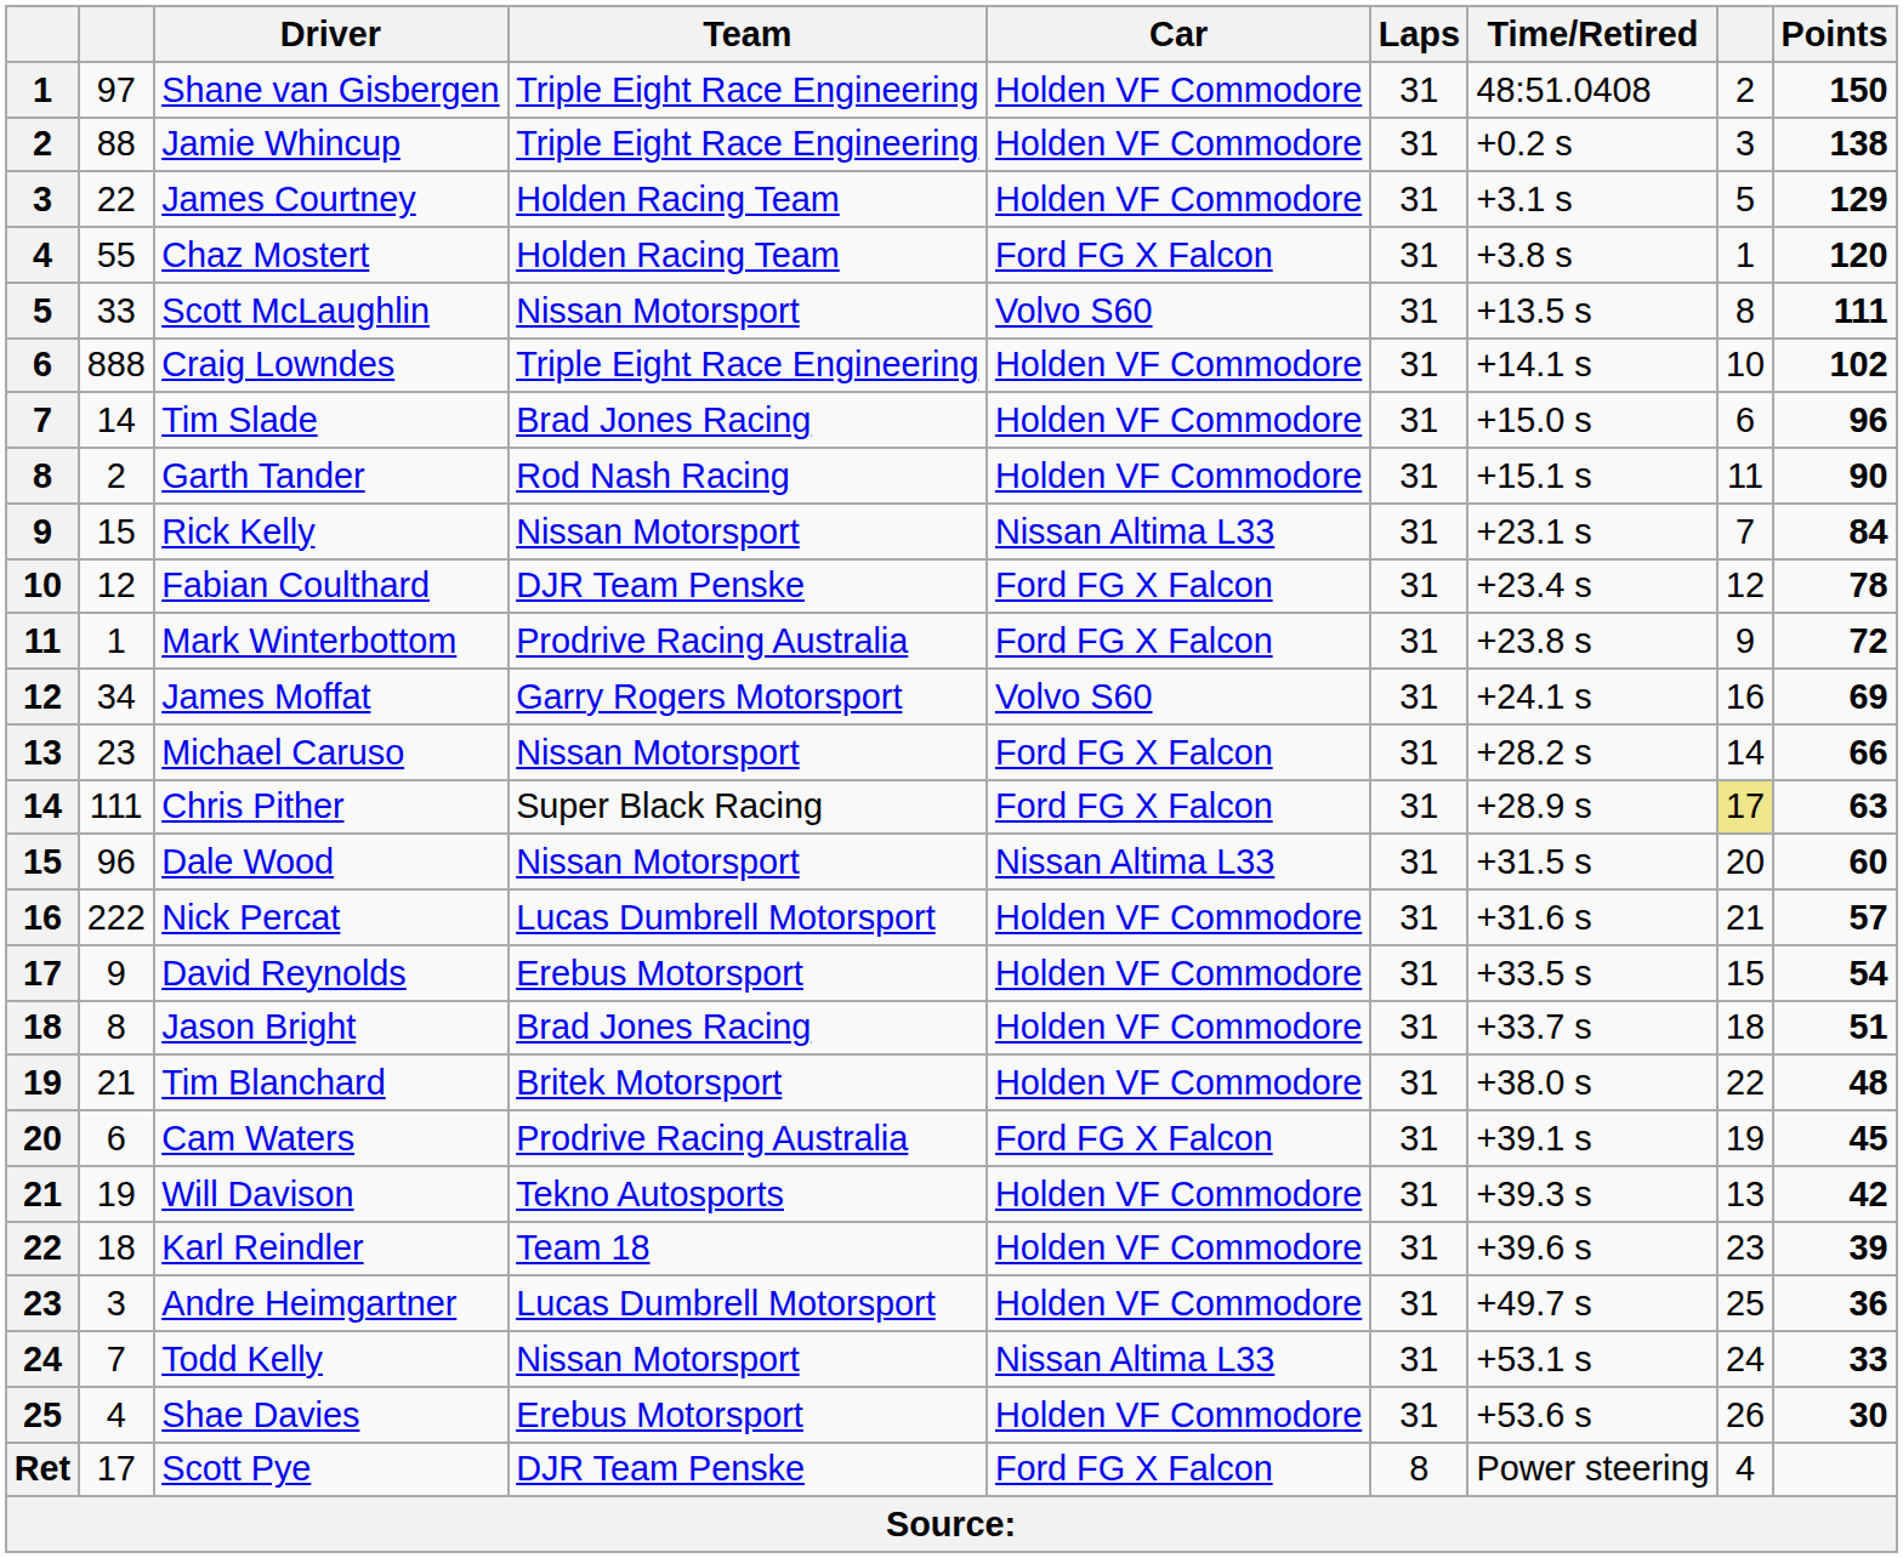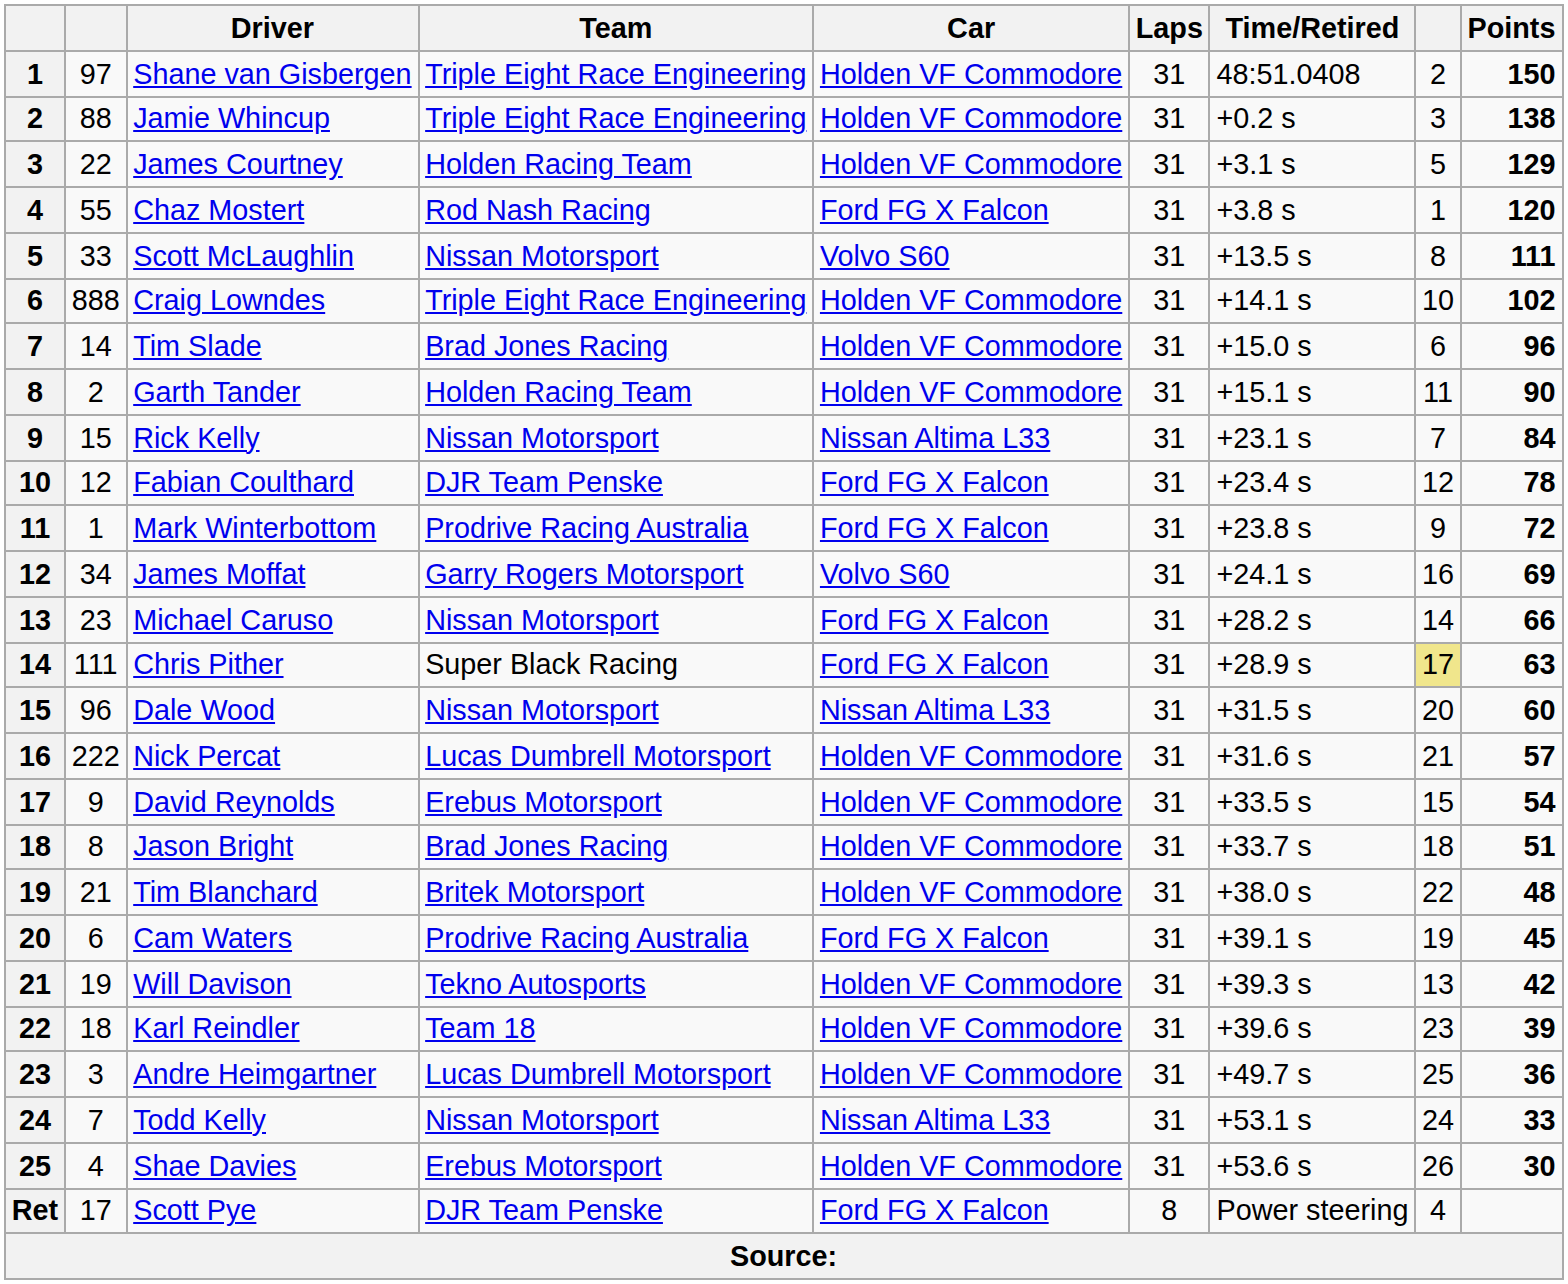 <table class="wikitable" style="font-size: 90%">
 <tr>
 <th></th>
 <th></th>
 <th>Driver</th>
 <th>Team</th>
 <th>Car</th>
 <th>Laps</th>
 <th>Time/Retired</th>
 <th></th>
 <th>Points</th>
 </tr>
 <tr>
 <th>1</th>
 <td align="center">97</td>
 <td> <a href='#'>Shane van Gisbergen</a></td>
 <td><a href='#'>Triple Eight Race Engineering</a></td>
 <td><a href='#'>Holden VF Commodore</a></td>
 <td align="center">31</td>
 <td>48:51.0408</td>
 <td align="center">2</td>
 <td align="right"><strong>150</strong></td>
 </tr>
 <tr>
 <th>2</th>
 <td align="center">88</td>
 <td> <a href='#'>Jamie Whincup</a></td>
 <td><a href='#'>Triple Eight Race Engineering</a></td>
 <td><a href='#'>Holden VF Commodore</a></td>
 <td align="center">31</td>
 <td>+0.2 s</td>
 <td align="center">3</td>
 <td align="right"><strong>138</strong></td>
 </tr>
 <tr>
 <th>3</th>
 <td align="center">22</td>
 <td> <a href='#'>James Courtney</a></td>
 <td><a href='#'>Holden Racing Team</a></td>
 <td><a href='#'>Holden VF Commodore</a></td>
 <td align="center">31</td>
 <td>+3.1 s</td>
 <td align="center">5</td>
 <td align="right"><strong>129</strong></td>
 </tr>
 <tr>
 <th>4</th>
 <td align="center">55</td>
 <td> <a href='#'>Chaz Mostert</a></td>
-<td><a href='#'>Holden Racing Team</a></td>
+<td><a href='#'>Rod Nash Racing</a></td>
 <td><a href='#'>Ford FG X Falcon</a></td>
 <td align="center">31</td>
 <td>+3.8 s</td>
 <td align="center">1</td>
 <td align="right"><strong>120</strong></td>
 </tr>
 <tr>
 <th>5</th>
 <td align="center">33</td>
 <td> <a href='#'>Scott McLaughlin</a></td>
 <td><a href='#'>Nissan Motorsport</a></td>
 <td><a href='#'>Volvo S60</a></td>
 <td align="center">31</td>
 <td>+13.5 s</td>
 <td align="center">8</td>
 <td align="right"><strong>111</strong></td>
 </tr>
 <tr>
 <th>6</th>
 <td align="center">888</td>
 <td> <a href='#'>Craig Lowndes</a></td>
 <td><a href='#'>Triple Eight Race Engineering</a></td>
 <td><a href='#'>Holden VF Commodore</a></td>
 <td align="center">31</td>
 <td>+14.1 s</td>
 <td align="center">10</td>
 <td align="right"><strong>102</strong></td>
 </tr>
 <tr>
 <th>7</th>
 <td align="center">14</td>
 <td> <a href='#'>Tim Slade</a></td>
 <td><a href='#'>Brad Jones Racing</a></td>
 <td><a href='#'>Holden VF Commodore</a></td>
 <td align="center">31</td>
 <td>+15.0 s</td>
 <td align="center">6</td>
 <td align="right"><strong>96</strong></td>
 </tr>
 <tr>
 <th>8</th>
 <td align="center">2</td>
 <td> <a href='#'>Garth Tander</a></td>
-<td><a href='#'>Rod Nash Racing</a></td>
+<td><a href='#'>Holden Racing Team</a></td>
 <td><a href='#'>Holden VF Commodore</a></td>
 <td align="center">31</td>
 <td>+15.1 s</td>
 <td align="center">11</td>
 <td align="right"><strong>90</strong></td>
 </tr>
 <tr>
 <th>9</th>
 <td align="center">15</td>
 <td> <a href='#'>Rick Kelly</a></td>
 <td><a href='#'>Nissan Motorsport</a></td>
 <td><a href='#'>Nissan Altima L33</a></td>
 <td align="center">31</td>
 <td>+23.1 s</td>
 <td align="center">7</td>
 <td align="right"><strong>84</strong></td>
 </tr>
 <tr>
 <th>10</th>
 <td align="center">12</td>
 <td> <a href='#'>Fabian Coulthard</a></td>
 <td><a href='#'>DJR Team Penske</a></td>
 <td><a href='#'>Ford FG X Falcon</a></td>
 <td align="center">31</td>
 <td>+23.4 s</td>
 <td align="center">12</td>
 <td align="right"><strong>78</strong></td>
 </tr>
 <tr>
 <th>11</th>
 <td align="center">1</td>
 <td> <a href='#'>Mark Winterbottom</a></td>
 <td><a href='#'>Prodrive Racing Australia</a></td>
 <td><a href='#'>Ford FG X Falcon</a></td>
 <td align="center">31</td>
 <td>+23.8 s</td>
 <td align="center">9</td>
 <td align="right"><strong>72</strong></td>
 </tr>
 <tr>
 <th>12</th>
 <td align="center">34</td>
 <td> <a href='#'>James Moffat</a></td>
 <td><a href='#'>Garry Rogers Motorsport</a></td>
 <td><a href='#'>Volvo S60</a></td>
 <td align="center">31</td>
 <td>+24.1 s</td>
 <td align="center">16</td>
 <td align="right"><strong>69</strong></td>
 </tr>
 <tr>
 <th>13</th>
 <td align="center">23</td>
 <td> <a href='#'>Michael Caruso</a></td>
 <td><a href='#'>Nissan Motorsport</a></td>
 <td><a href='#'>Ford FG X Falcon</a></td>
 <td align="center">31</td>
 <td>+28.2 s</td>
 <td align="center">14</td>
 <td align="right"><strong>66</strong></td>
 </tr>
 <tr>
 <th>14</th>
 <td align="center">111</td>
 <td> <a href='#'>Chris Pither</a></td>
 <td>Super Black Racing</td>
 <td><a href='#'>Ford FG X Falcon</a></td>
 <td align="center">31</td>
 <td>+28.9 s</td>
 <td align="center" style="background: khaki;">17</td>
 <td align="right"><strong>63</strong></td>
 </tr>
 <tr>
 <th>15</th>
 <td align="center">96</td>
 <td> <a href='#'>Dale Wood</a></td>
 <td><a href='#'>Nissan Motorsport</a></td>
 <td><a href='#'>Nissan Altima L33</a></td>
 <td align="center">31</td>
 <td>+31.5 s</td>
 <td align="center">20</td>
 <td align="right"><strong>60</strong></td>
 </tr>
 <tr>
 <th>16</th>
 <td align="center">222</td>
 <td> <a href='#'>Nick Percat</a></td>
 <td><a href='#'>Lucas Dumbrell Motorsport</a></td>
 <td><a href='#'>Holden VF Commodore</a></td>
 <td align="center">31</td>
 <td>+31.6 s</td>
 <td align="center">21</td>
 <td align="right"><strong>57</strong></td>
 </tr>
 <tr>
 <th>17</th>
 <td align="center">9</td>
 <td> <a href='#'>David Reynolds</a></td>
 <td><a href='#'>Erebus Motorsport</a></td>
 <td><a href='#'>Holden VF Commodore</a></td>
 <td align="center">31</td>
 <td>+33.5 s</td>
 <td align="center">15</td>
 <td align="right"><strong>54</strong></td>
 </tr>
 <tr>
 <th>18</th>
 <td align="center">8</td>
 <td> <a href='#'>Jason Bright</a></td>
 <td><a href='#'>Brad Jones Racing</a></td>
 <td><a href='#'>Holden VF Commodore</a></td>
 <td align="center">31</td>
 <td>+33.7 s</td>
 <td align="center">18</td>
 <td align="right"><strong>51</strong></td>
 </tr>
 <tr>
 <th>19</th>
 <td align="center">21</td>
 <td> <a href='#'>Tim Blanchard</a></td>
 <td><a href='#'>Britek Motorsport</a></td>
 <td><a href='#'>Holden VF Commodore</a></td>
 <td align="center">31</td>
 <td>+38.0 s</td>
 <td align="center">22</td>
 <td align="right"><strong>48</strong></td>
 </tr>
 <tr>
 <th>20</th>
 <td align="center">6</td>
 <td> <a href='#'>Cam Waters</a></td>
 <td><a href='#'>Prodrive Racing Australia</a></td>
 <td><a href='#'>Ford FG X Falcon</a></td>
 <td align="center">31</td>
 <td>+39.1 s</td>
 <td align="center">19</td>
 <td align="right"><strong>45</strong></td>
 </tr>
 <tr>
 <th>21</th>
 <td align="center">19</td>
 <td> <a href='#'>Will Davison</a></td>
 <td><a href='#'>Tekno Autosports</a></td>
 <td><a href='#'>Holden VF Commodore</a></td>
 <td align="center">31</td>
 <td>+39.3 s</td>
 <td align="center">13</td>
 <td align="right"><strong>42</strong></td>
 </tr>
 <tr>
 <th>22</th>
 <td align="center">18</td>
 <td> <a href='#'>Karl Reindler</a></td>
 <td><a href='#'>Team 18</a></td>
 <td><a href='#'>Holden VF Commodore</a></td>
 <td align="center">31</td>
 <td>+39.6 s</td>
 <td align="center">23</td>
 <td align="right"><strong>39</strong></td>
 </tr>
 <tr>
 <th>23</th>
 <td align="center">3</td>
 <td> <a href='#'>Andre Heimgartner</a></td>
 <td><a href='#'>Lucas Dumbrell Motorsport</a></td>
 <td><a href='#'>Holden VF Commodore</a></td>
 <td align="center">31</td>
 <td>+49.7 s</td>
 <td align="center">25</td>
 <td align="right"><strong>36</strong></td>
 </tr>
 <tr>
 <th>24</th>
 <td align="center">7</td>
 <td> <a href='#'>Todd Kelly</a></td>
 <td><a href='#'>Nissan Motorsport</a></td>
 <td><a href='#'>Nissan Altima L33</a></td>
 <td align="center">31</td>
 <td>+53.1 s</td>
 <td align="center">24</td>
 <td align="right"><strong>33</strong></td>
 </tr>
 <tr>
 <th>25</th>
 <td align="center">4</td>
 <td> <a href='#'>Shae Davies</a></td>
 <td><a href='#'>Erebus Motorsport</a></td>
 <td><a href='#'>Holden VF Commodore</a></td>
 <td align="center">31</td>
 <td>+53.6 s</td>
 <td align="center">26</td>
 <td align="right"><strong>30</strong></td>
 </tr>
 <tr>
 <th>Ret</th>
 <td align="center">17</td>
 <td> <a href='#'>Scott Pye</a></td>
 <td><a href='#'>DJR Team Penske</a></td>
 <td><a href='#'>Ford FG X Falcon</a></td>
 <td align="center">8</td>
 <td>Power steering</td>
 <td align="center">4</td>
 <td></td>
 </tr>
 <tr>
 <th colspan="9">Source:</th>
 </tr>
 <tr>
 </tr>
 </table>
